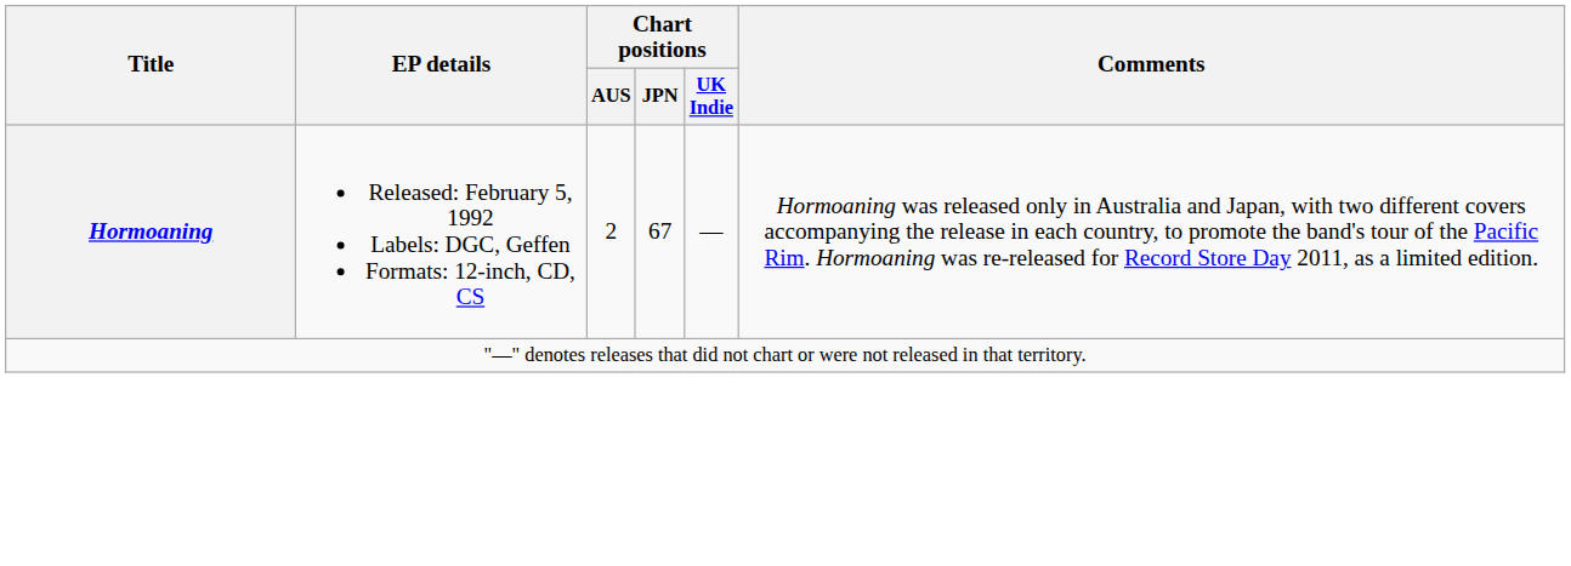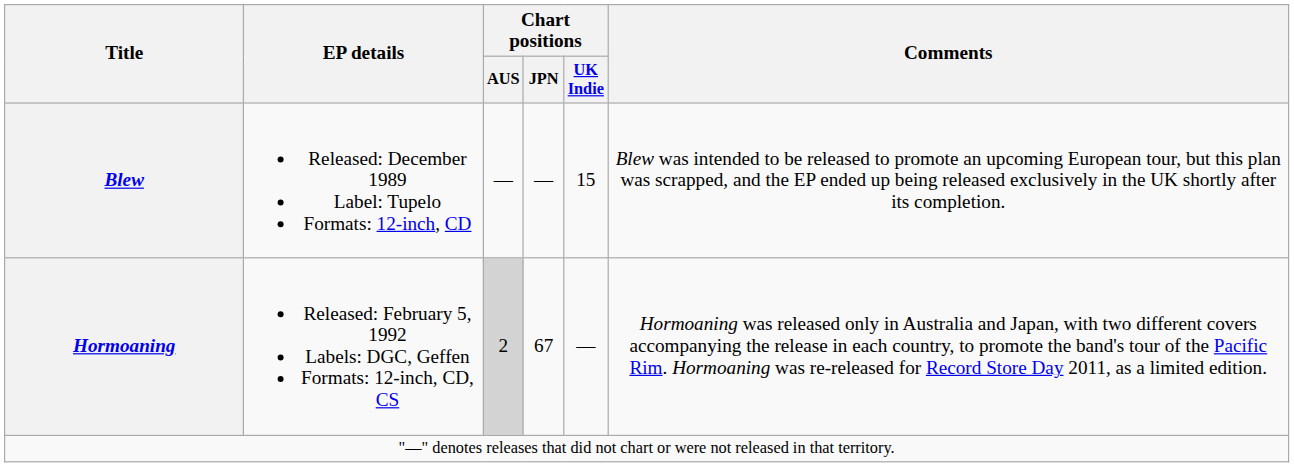 <table class="wikitable plainrowheaders" style="text-align:center;">
 <tr>
 <th scope="col" rowspan="2" style="width:12em;">Title</th>
 <th rowspan="2" style="width:12em;">EP details</th>
 <th colspan="3">Chart positions</th>
 <th scope="col" rowspan="2" style="width:35em;">Comments</th>
 </tr>
 <tr>
 <th style="width:2em;font-size:85%">AUS<br></th>
 <th style="width:2em;font-size:85%">JPN<br></th>
 <th style="width:2em;font-size:85%"><a href='#'>UK<br>Indie</a><br></th>
 </tr>
 <tr>
+<th scope="row"><em><a href='#'>Blew</a></em></th>
+<td><br><ul><li>Released: December 1989</li><li>Label: Tupelo</li><li>Formats: <a href='#'>12-inch</a>, <a href='#'>CD</a></li></ul></td>
+<td>—</td>
+<td>—</td>
+<td>15</td>
+<td><em>Blew</em> was intended to be released to promote an upcoming European tour, but this plan was scrapped, and the EP ended up being released exclusively in the UK shortly after its completion.</td>
+</tr>
+<tr>
 <th scope="row"><em><a href='#'>Hormoaning</a></em></th>
 <td><br><ul><li>Released: February 5, 1992</li><li>Labels: DGC, Geffen</li><li>Formats: 12-inch, CD, <a href='#'>CS</a></li></ul></td>
-<td>2</td>
+<td style="background: lightgrey;">2</td>
 <td>67</td>
 <td>—</td>
 <td><em>Hormoaning</em> was released only in Australia and Japan, with two different covers accompanying the release in each country, to promote the band's tour of the <a href='#'>Pacific Rim</a>. <em>Hormoaning</em> was re-released for <a href='#'>Record Store Day</a> 2011, as a limited edition.</td>
 </tr>
 <tr>
 <td colspan="6" style="text-align:center; font-size:85%">"—" denotes releases that did not chart or were not released in that territory.</td>
 </tr>
 </table>
